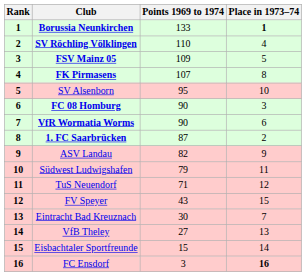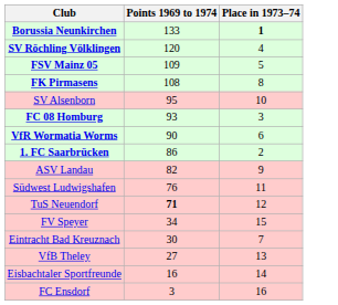 <table class="wikitable sortable">
 <tr align="center" bgcolor="#dfdfdf">
-<th><strong>Rank</strong></th>
 <th><strong>Club</strong></th>
 <th><strong>Points 1969 to 1974</strong></th>
 <th><strong>Place in 1973–74</strong></th>
 </tr>
 <tr align="center">
-<td bgcolor="#ddffdd"><strong>1</strong></td>
 <td bgcolor="#ddffdd"><strong><a href='#'>Borussia Neunkirchen</a></strong></td>
 <td bgcolor="#ddffdd">133</td>
 <td bgcolor="#ddffdd"><strong>1</strong></td>
 </tr>
 <tr align="center">
-<td bgcolor="#ddffdd"><strong>2</strong></td>
 <td bgcolor="#ddffdd"><strong><a href='#'>SV Röchling Völklingen</a></strong></td>
-<td bgcolor="#ddffdd">110</td>
+<td bgcolor="#ddffdd">120</td>
 <td bgcolor="#ddffdd">4</td>
 </tr>
 <tr align="center">
-<td bgcolor="#ddffdd"><strong>3</strong></td>
 <td bgcolor="#ddffdd"><strong><a href='#'>FSV Mainz 05</a></strong></td>
 <td bgcolor="#ddffdd">109</td>
 <td bgcolor="#ddffdd">5</td>
 </tr>
 <tr align="center">
-<td bgcolor="#ddffdd"><strong>4</strong></td>
 <td bgcolor="#ddffdd"><strong><a href='#'>FK Pirmasens</a></strong></td>
-<td bgcolor="#ddffdd">107</td>
+<td bgcolor="#ddffdd">108</td>
 <td bgcolor="#ddffdd">8</td>
 </tr>
 <tr align="center">
-<td bgcolor="#ffcccc"><strong>5</strong></td>
 <td bgcolor="#ffcccc"><a href='#'>SV Alsenborn</a></td>
 <td bgcolor="#ffcccc">95</td>
 <td bgcolor="#ffcccc">10</td>
 </tr>
 <tr align="center">
-<td bgcolor="#ddffdd"><strong>6</strong></td>
 <td bgcolor="#ddffdd"><strong><a href='#'>FC 08 Homburg</a></strong></td>
-<td bgcolor="#ddffdd">90</td>
+<td bgcolor="#ddffdd">93</td>
 <td bgcolor="#ddffdd">3</td>
 </tr>
 <tr align="center">
-<td bgcolor="#ddffdd"><strong>7</strong></td>
 <td bgcolor="#ddffdd"><strong><a href='#'>VfR Wormatia Worms</a></strong></td>
 <td bgcolor="#ddffdd">90</td>
 <td bgcolor="#ddffdd">6</td>
 </tr>
 <tr align="center">
-<td bgcolor="#ddffdd"><strong>8</strong></td>
 <td bgcolor="#ddffdd"><strong><a href='#'>1. FC Saarbrücken</a></strong></td>
-<td bgcolor="#ddffdd">87</td>
+<td bgcolor="#ddffdd">86</td>
 <td bgcolor="#ddffdd">2</td>
 </tr>
 <tr align="center">
-<td bgcolor="#ffcccc"><strong>9</strong></td>
 <td bgcolor="#ffcccc"><a href='#'>ASV Landau</a></td>
 <td bgcolor="#ffcccc">82</td>
 <td bgcolor="#ffcccc">9</td>
 </tr>
 <tr align="center">
-<td bgcolor="#ffcccc"><strong>10</strong></td>
 <td bgcolor="#ffcccc"><a href='#'>Südwest Ludwigshafen</a></td>
-<td bgcolor="#ffcccc">79</td>
+<td bgcolor="#ffcccc">76</td>
 <td bgcolor="#ffcccc">11</td>
 </tr>
 <tr align="center">
-<td bgcolor="#ffcccc"><strong>11</strong></td>
 <td bgcolor="#ffcccc"><a href='#'>TuS Neuendorf</a></td>
-<td bgcolor="#ffcccc">71</td>
+<td bgcolor="#ffcccc"><strong>71</strong></td>
 <td bgcolor="#ffcccc">12</td>
 </tr>
 <tr align="center">
-<td bgcolor="#ffcccc"><strong>12</strong></td>
 <td bgcolor="#ffcccc"><a href='#'>FV Speyer</a></td>
-<td bgcolor="#ffcccc">43</td>
+<td bgcolor="#ffcccc">34</td>
 <td bgcolor="#ffcccc">15</td>
 </tr>
 <tr align="center">
-<td bgcolor="#ffcccc"><strong>13</strong></td>
 <td bgcolor="#ffcccc"><a href='#'>Eintracht Bad Kreuznach</a></td>
 <td bgcolor="#ffcccc">30</td>
 <td bgcolor="#ffcccc">7</td>
 </tr>
 <tr align="center">
-<td bgcolor="#ffcccc"><strong>14</strong></td>
 <td bgcolor="#ffcccc"><a href='#'>VfB Theley</a></td>
 <td bgcolor="#ffcccc">27</td>
 <td bgcolor="#ffcccc">13</td>
 </tr>
 <tr align="center">
-<td bgcolor="#ffcccc"><strong>15</strong></td>
 <td bgcolor="#ffcccc"><a href='#'>Eisbachtaler Sportfreunde</a></td>
-<td bgcolor="#ffcccc">15</td>
+<td bgcolor="#ffcccc">16</td>
 <td bgcolor="#ffcccc">14</td>
 </tr>
 <tr align="center">
-<td bgcolor="#ffcccc"><strong>16</strong></td>
 <td bgcolor="#ffcccc"><a href='#'>FC Ensdorf</a></td>
 <td bgcolor="#ffcccc">3</td>
-<td bgcolor="#ffcccc"><strong>16</strong></td>
+<td bgcolor="#ffcccc">16</td>
 </tr>
 </table>
